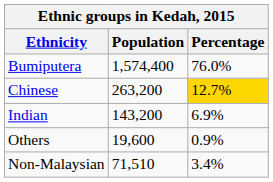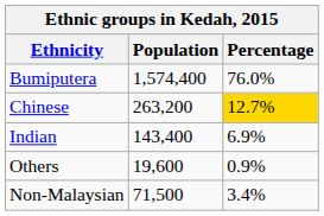 <table class="wikitable sortable">
 <tr>
 <th style="text-align:center;" colspan="3">Ethnic groups in Kedah, 2015</th>
 </tr>
 <tr>
 <th><a href='#'>Ethnicity</a></th>
 <th>Population</th>
 <th>Percentage</th>
 </tr>
 <tr>
 <td><a href='#'>Bumiputera</a></td>
 <td>1,574,400</td>
 <td>76.0%</td>
 </tr>
 <tr>
 <td><a href='#'>Chinese</a></td>
 <td>263,200</td>
 <td style="background: gold;">12.7%</td>
 </tr>
 <tr>
 <td><a href='#'>Indian</a></td>
-<td>143,200</td>
+<td>143,400</td>
 <td>6.9%</td>
 </tr>
 <tr>
 <td>Others</td>
 <td>19,600</td>
 <td>0.9%</td>
 </tr>
 <tr>
 <td>Non-Malaysian</td>
-<td>71,510</td>
+<td>71,500</td>
 <td>3.4%</td>
 </tr>
 </table>
